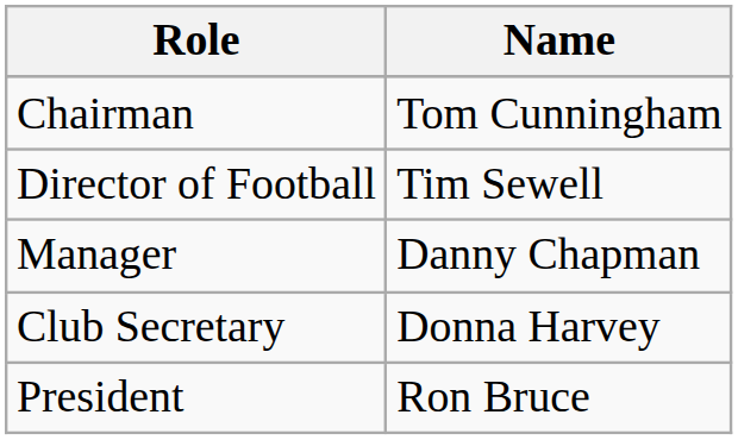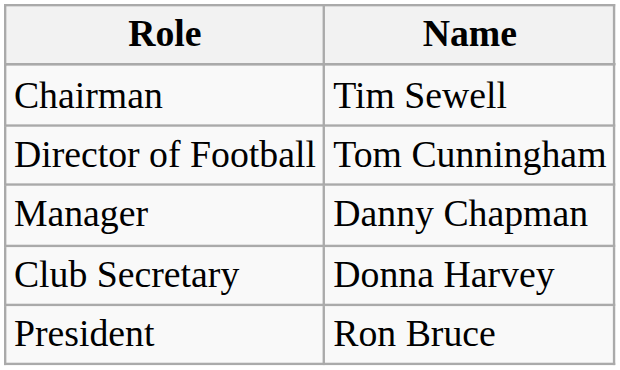 <table class="wikitable">
 <tr>
 <th>Role</th>
 <th>Name</th>
 </tr>
 <tr>
 </tr>
 <tr>
 <td>Chairman</td>
-<td>Tom Cunningham</td>
+<td>Tim Sewell</td>
 </tr>
 <tr>
 <td>Director of Football</td>
-<td>Tim Sewell</td>
+<td>Tom Cunningham</td>
 </tr>
 <tr>
 <td>Manager</td>
 <td>Danny Chapman</td>
 </tr>
 <tr>
 <td>Club Secretary</td>
 <td>Donna Harvey</td>
 </tr>
 <tr>
 <td>President</td>
 <td>Ron Bruce</td>
 </tr>
 </table>
